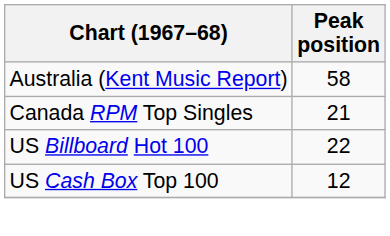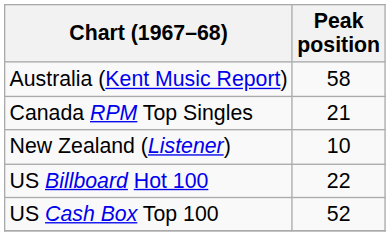 <table class="wikitable sortable">
 <tr>
 <th>Chart (1967–68)</th>
 <th>Peak<br>position</th>
 </tr>
 <tr>
 <td>Australia (<a href='#'>Kent Music Report</a>)</td>
 <td style="text-align:center;">58</td>
 </tr>
 <tr>
 <td>Canada <em><a href='#'>RPM</a></em> Top Singles</td>
 <td style="text-align:center;">21</td>
 </tr>
 <tr>
+<td>New Zealand (<em><a href='#'>Listener</a></em>)</td>
+<td style="text-align:center;">10</td>
+</tr>
+<tr>
 <td>US <em><a href='#'>Billboard</a></em> <a href='#'>Hot 100</a></td>
 <td style="text-align:center;">22</td>
 </tr>
 <tr>
 <td>US <a href='#'><em>Cash Box</em></a> Top 100</td>
-<td align="center">12</td>
+<td align="center">52</td>
 </tr>
 <tr>
 </tr>
 </table>
